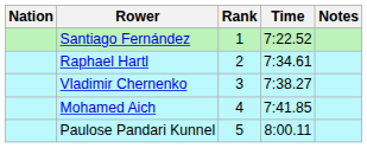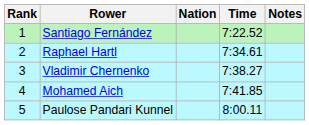 <table class="wikitable sortable" style="text-align:center">
 <tr>
+<th>Rank</th>
+<th>Rower</th>
 <th>Nation</th>
-<th>Rower</th>
-<th>Rank</th>
 <th>Time</th>
 <th>Notes</th>
 </tr>
 <tr bgcolor=bbf3bb>
+<td>1</td>
+<td align=left><a href='#'>Santiago Fernández</a></td>
 <td align=left></td>
-<td align=left><a href='#'>Santiago Fernández</a></td>
-<td>1</td>
 <td>7:22.52</td>
 <td></td>
 </tr>
 <tr bgcolor=bbf9ff>
+<td>2</td>
+<td align=left><a href='#'>Raphael Hartl</a></td>
 <td align=left></td>
-<td align=left><a href='#'>Raphael Hartl</a></td>
-<td>2</td>
 <td>7:34.61</td>
 <td></td>
 </tr>
 <tr bgcolor=bbf9ff>
+<td>3</td>
+<td align=left><a href='#'>Vladimir Chernenko</a></td>
 <td align=left></td>
-<td align=left><a href='#'>Vladimir Chernenko</a></td>
-<td>3</td>
 <td>7:38.27</td>
 <td></td>
 </tr>
 <tr bgcolor=bbf9ff>
+<td>4</td>
+<td align=left><a href='#'>Mohamed Aich</a></td>
 <td align=left></td>
-<td align=left><a href='#'>Mohamed Aich</a></td>
-<td>4</td>
 <td>7:41.85</td>
 <td></td>
 </tr>
 <tr bgcolor=bbf9ff>
+<td>5</td>
+<td align=left>Paulose Pandari Kunnel</td>
 <td align=left></td>
-<td align=left>Paulose Pandari Kunnel</td>
-<td>5</td>
 <td>8:00.11</td>
 <td></td>
 </tr>
 </table>
